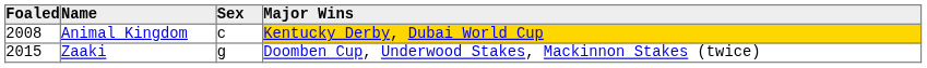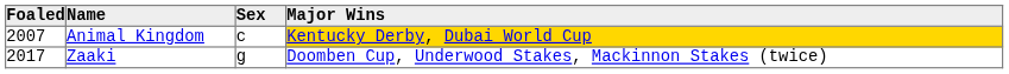 <table border="1" cellpadding="0" style="border-collapse: collapse; font-size:90%">
 <tr bgcolor="#eeeeee">
 <td width="35px"><strong>Foaled</strong></td>
 <td width="120px"><strong>Name</strong></td>
 <td width="35px"><strong>Sex</strong></td>
 <td width="510px"><strong>Major Wins</strong></td>
 </tr>
 <tr>
-<td>2008</td>
+<td>2007</td>
 <td><a href='#'>Animal Kingdom</a></td>
 <td>c</td>
 <td style="background: gold;"><a href='#'>Kentucky Derby</a>, <a href='#'>Dubai World Cup</a></td>
 </tr>
 <tr>
-<td>2015</td>
+<td>2017</td>
 <td><a href='#'>Zaaki</a></td>
 <td>g</td>
 <td><a href='#'>Doomben Cup</a>, <a href='#'>Underwood Stakes</a>, <a href='#'>Mackinnon Stakes</a> (twice)</td>
 </tr>
 </table>
